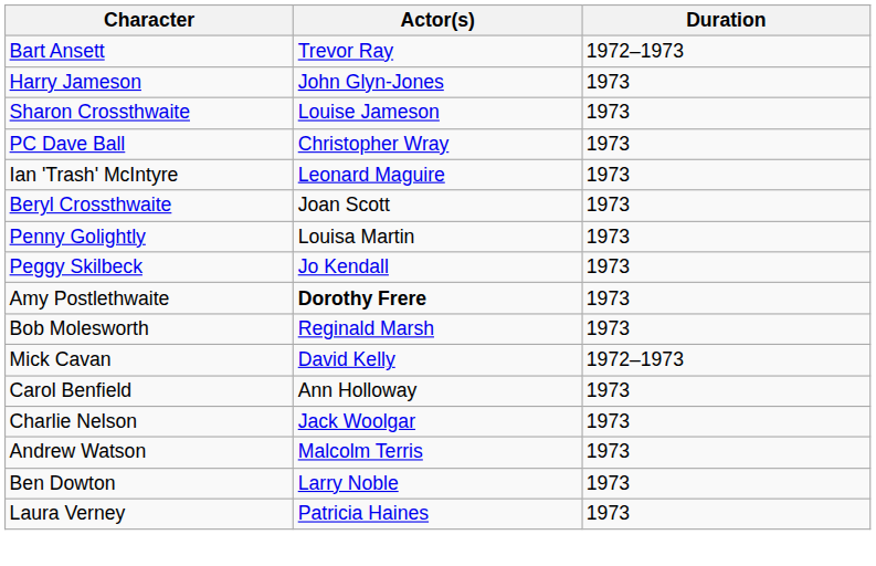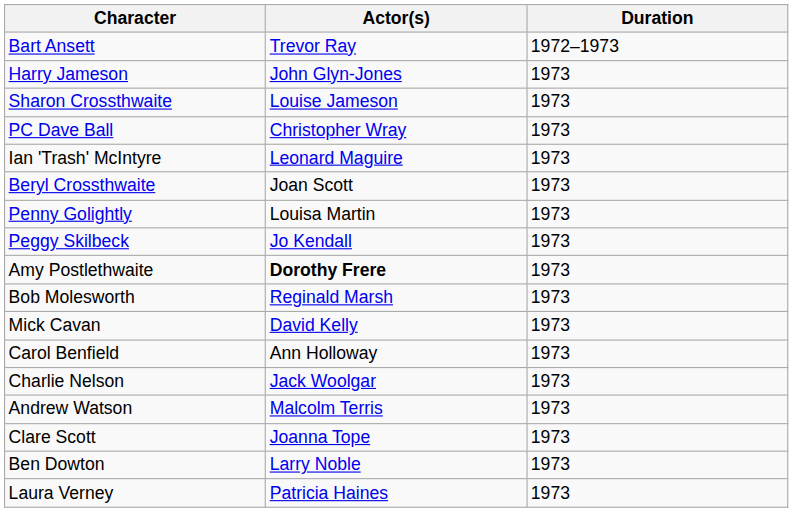 <table class="wikitable">
 <tr>
 <th scope="col" width="230">Character</th>
 <th scope="col" width="230">Actor(s)</th>
 <th scope="col" width="230">Duration</th>
 </tr>
 <tr>
 <td><a href='#'>Bart Ansett</a></td>
 <td><a href='#'>Trevor Ray</a></td>
 <td>1972–1973</td>
 </tr>
 <tr>
 <td><a href='#'>Harry Jameson</a></td>
 <td><a href='#'>John Glyn-Jones</a></td>
 <td>1973</td>
 </tr>
 <tr>
 <td><a href='#'>Sharon Crossthwaite</a></td>
 <td><a href='#'>Louise Jameson</a></td>
 <td>1973</td>
 </tr>
 <tr>
 <td><a href='#'>PC Dave Ball</a></td>
 <td><a href='#'>Christopher Wray</a></td>
 <td>1973</td>
 </tr>
 <tr>
 <td>Ian 'Trash' McIntyre</td>
 <td><a href='#'>Leonard Maguire</a></td>
 <td>1973</td>
 </tr>
 <tr>
 <td><a href='#'>Beryl Crossthwaite</a></td>
 <td>Joan Scott</td>
 <td>1973</td>
 </tr>
 <tr>
 <td><a href='#'>Penny Golightly</a></td>
 <td>Louisa Martin</td>
 <td>1973</td>
 </tr>
 <tr>
 <td><a href='#'>Peggy Skilbeck</a></td>
 <td><a href='#'>Jo Kendall</a></td>
 <td>1973</td>
 </tr>
 <tr>
 <td>Amy Postlethwaite</td>
 <td><strong>Dorothy Frere</strong></td>
 <td>1973</td>
 </tr>
 <tr>
 <td>Bob Molesworth</td>
 <td><a href='#'>Reginald Marsh</a></td>
 <td>1973</td>
 </tr>
 <tr>
 <td>Mick Cavan</td>
 <td><a href='#'>David Kelly</a></td>
-<td>1972–1973</td>
+<td>1973</td>
 </tr>
 <tr>
 <td>Carol Benfield</td>
 <td>Ann Holloway</td>
 <td>1973</td>
 </tr>
 <tr>
 <td>Charlie Nelson</td>
 <td><a href='#'>Jack Woolgar</a></td>
 <td>1973</td>
 </tr>
 <tr>
 <td>Andrew Watson</td>
 <td><a href='#'>Malcolm Terris</a></td>
 <td>1973</td>
 </tr>
 <tr>
+<td>Clare Scott</td>
+<td><a href='#'>Joanna Tope</a></td>
+<td>1973</td>
+</tr>
+<tr>
 <td>Ben Dowton</td>
 <td><a href='#'>Larry Noble</a></td>
 <td>1973</td>
 </tr>
 <tr>
 <td>Laura Verney</td>
 <td><a href='#'>Patricia Haines</a></td>
 <td>1973</td>
 </tr>
 </table>
